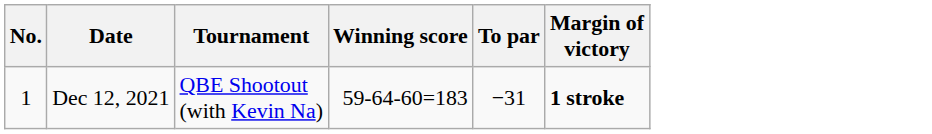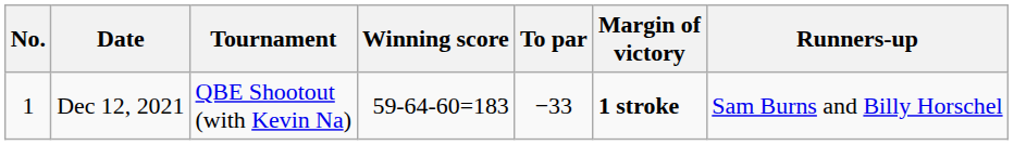 <table class="wikitable" style="font-size:95%;">
 <tr>
 <th>No.</th>
 <th>Date</th>
 <th>Tournament</th>
 <th>Winning score</th>
 <th>To par</th>
 <th>Margin of<br>victory</th>
+<th>Runners-up</th>
 </tr>
 <tr>
 <td align=center>1</td>
 <td align=right>Dec 12, 2021</td>
 <td><a href='#'>QBE Shootout</a><br>(with  <a href='#'>Kevin Na</a>)</td>
 <td align=right>59-64-60=183</td>
-<td align=center>−31</td>
+<td align=center>−33</td>
 <td><strong>1 stroke</strong></td>
+<td> <a href='#'>Sam Burns</a> and  <a href='#'>Billy Horschel</a></td>
 </tr>
 </table>
